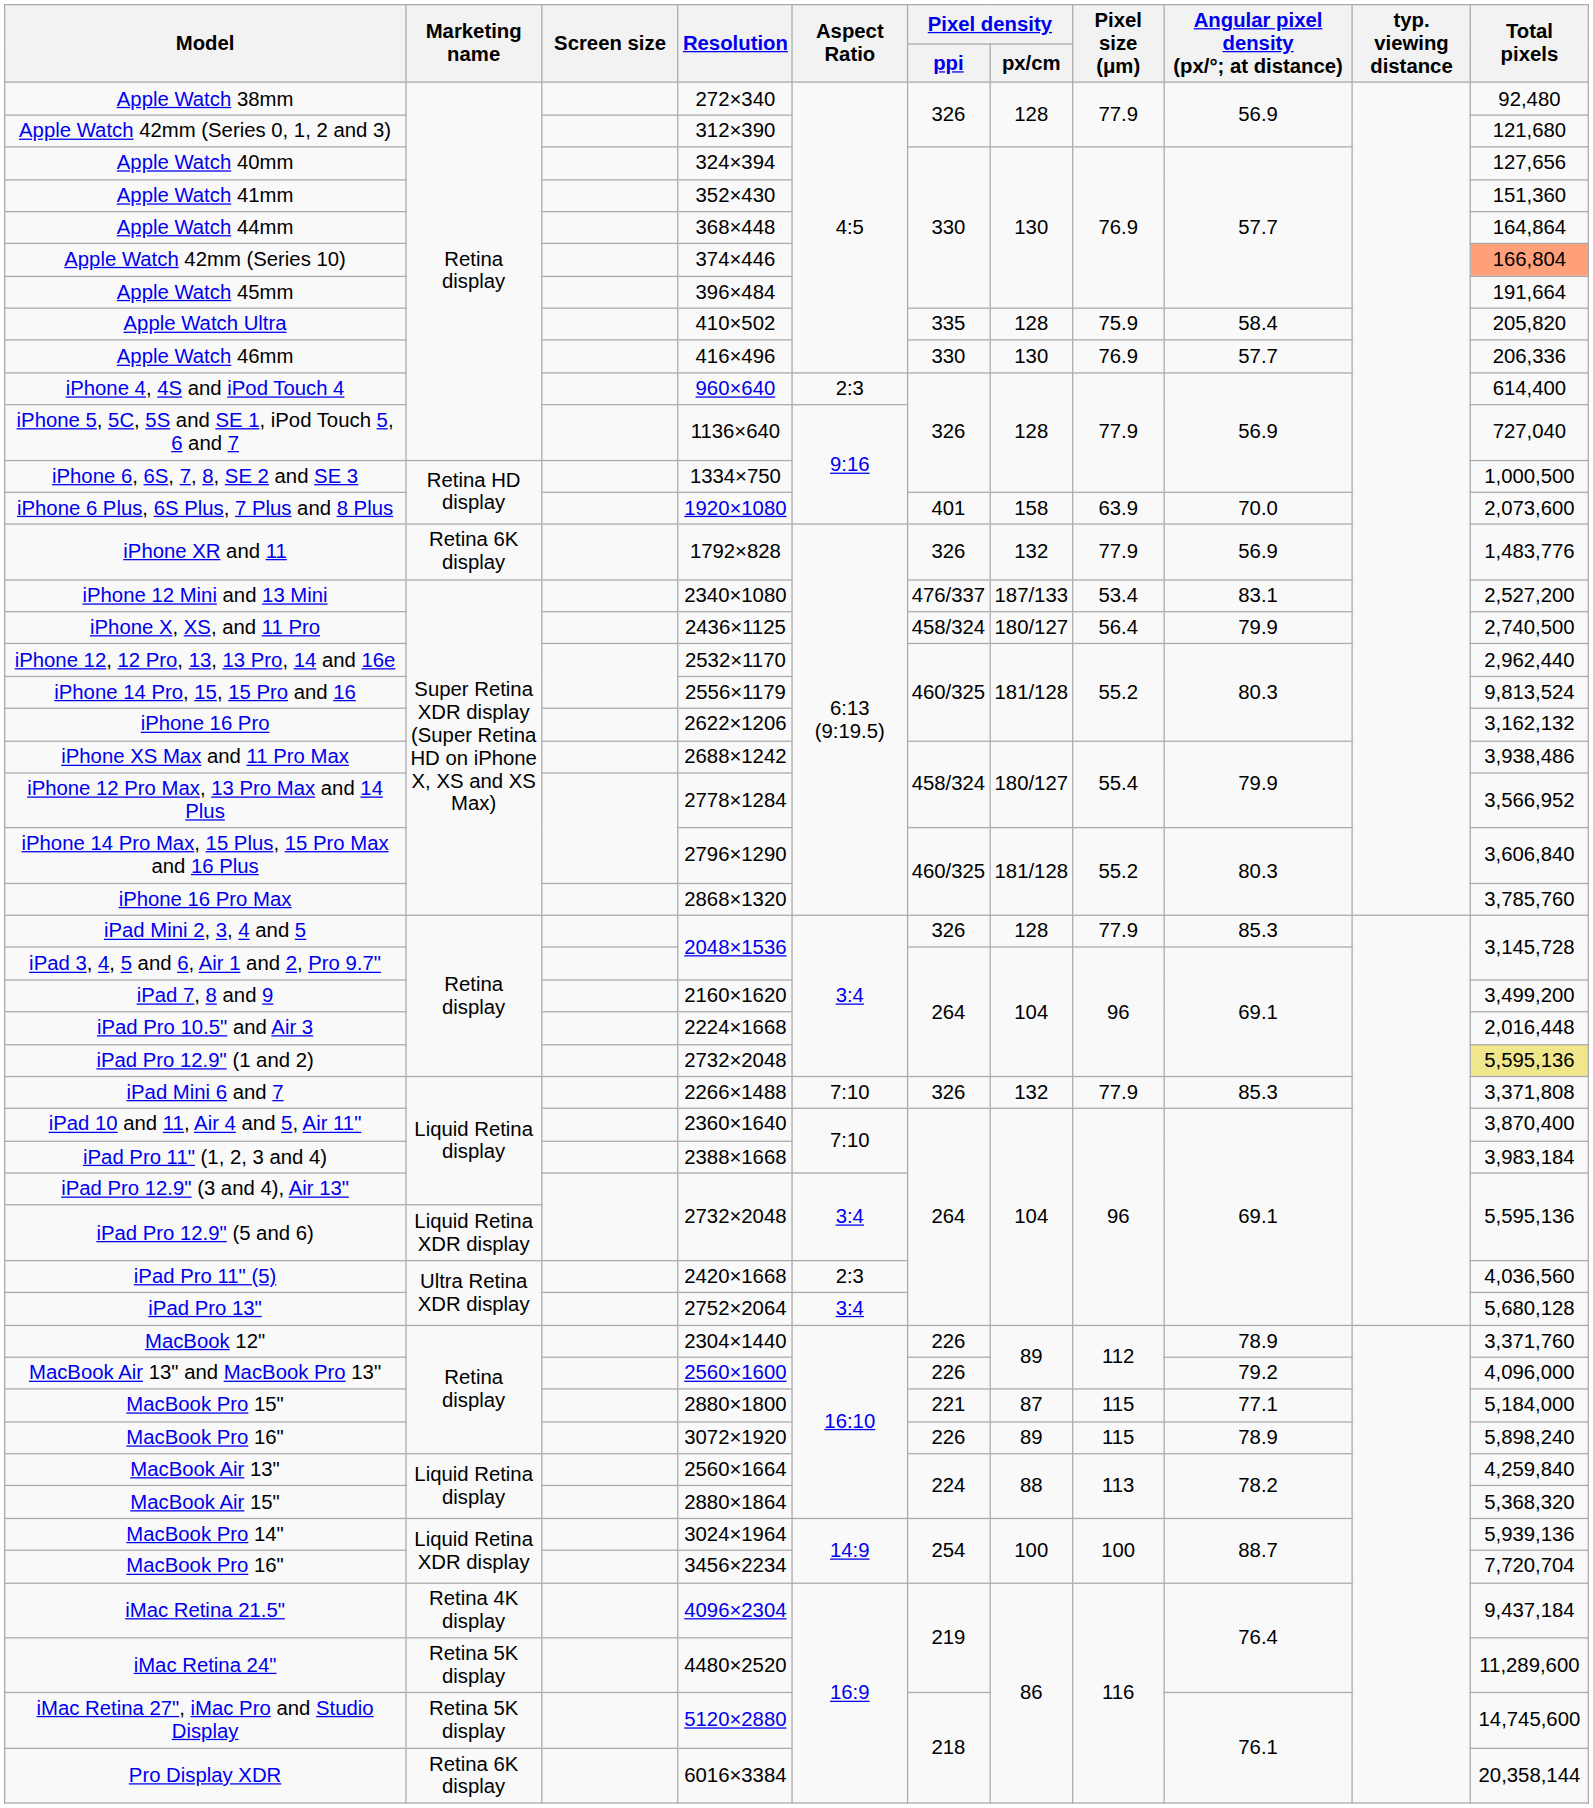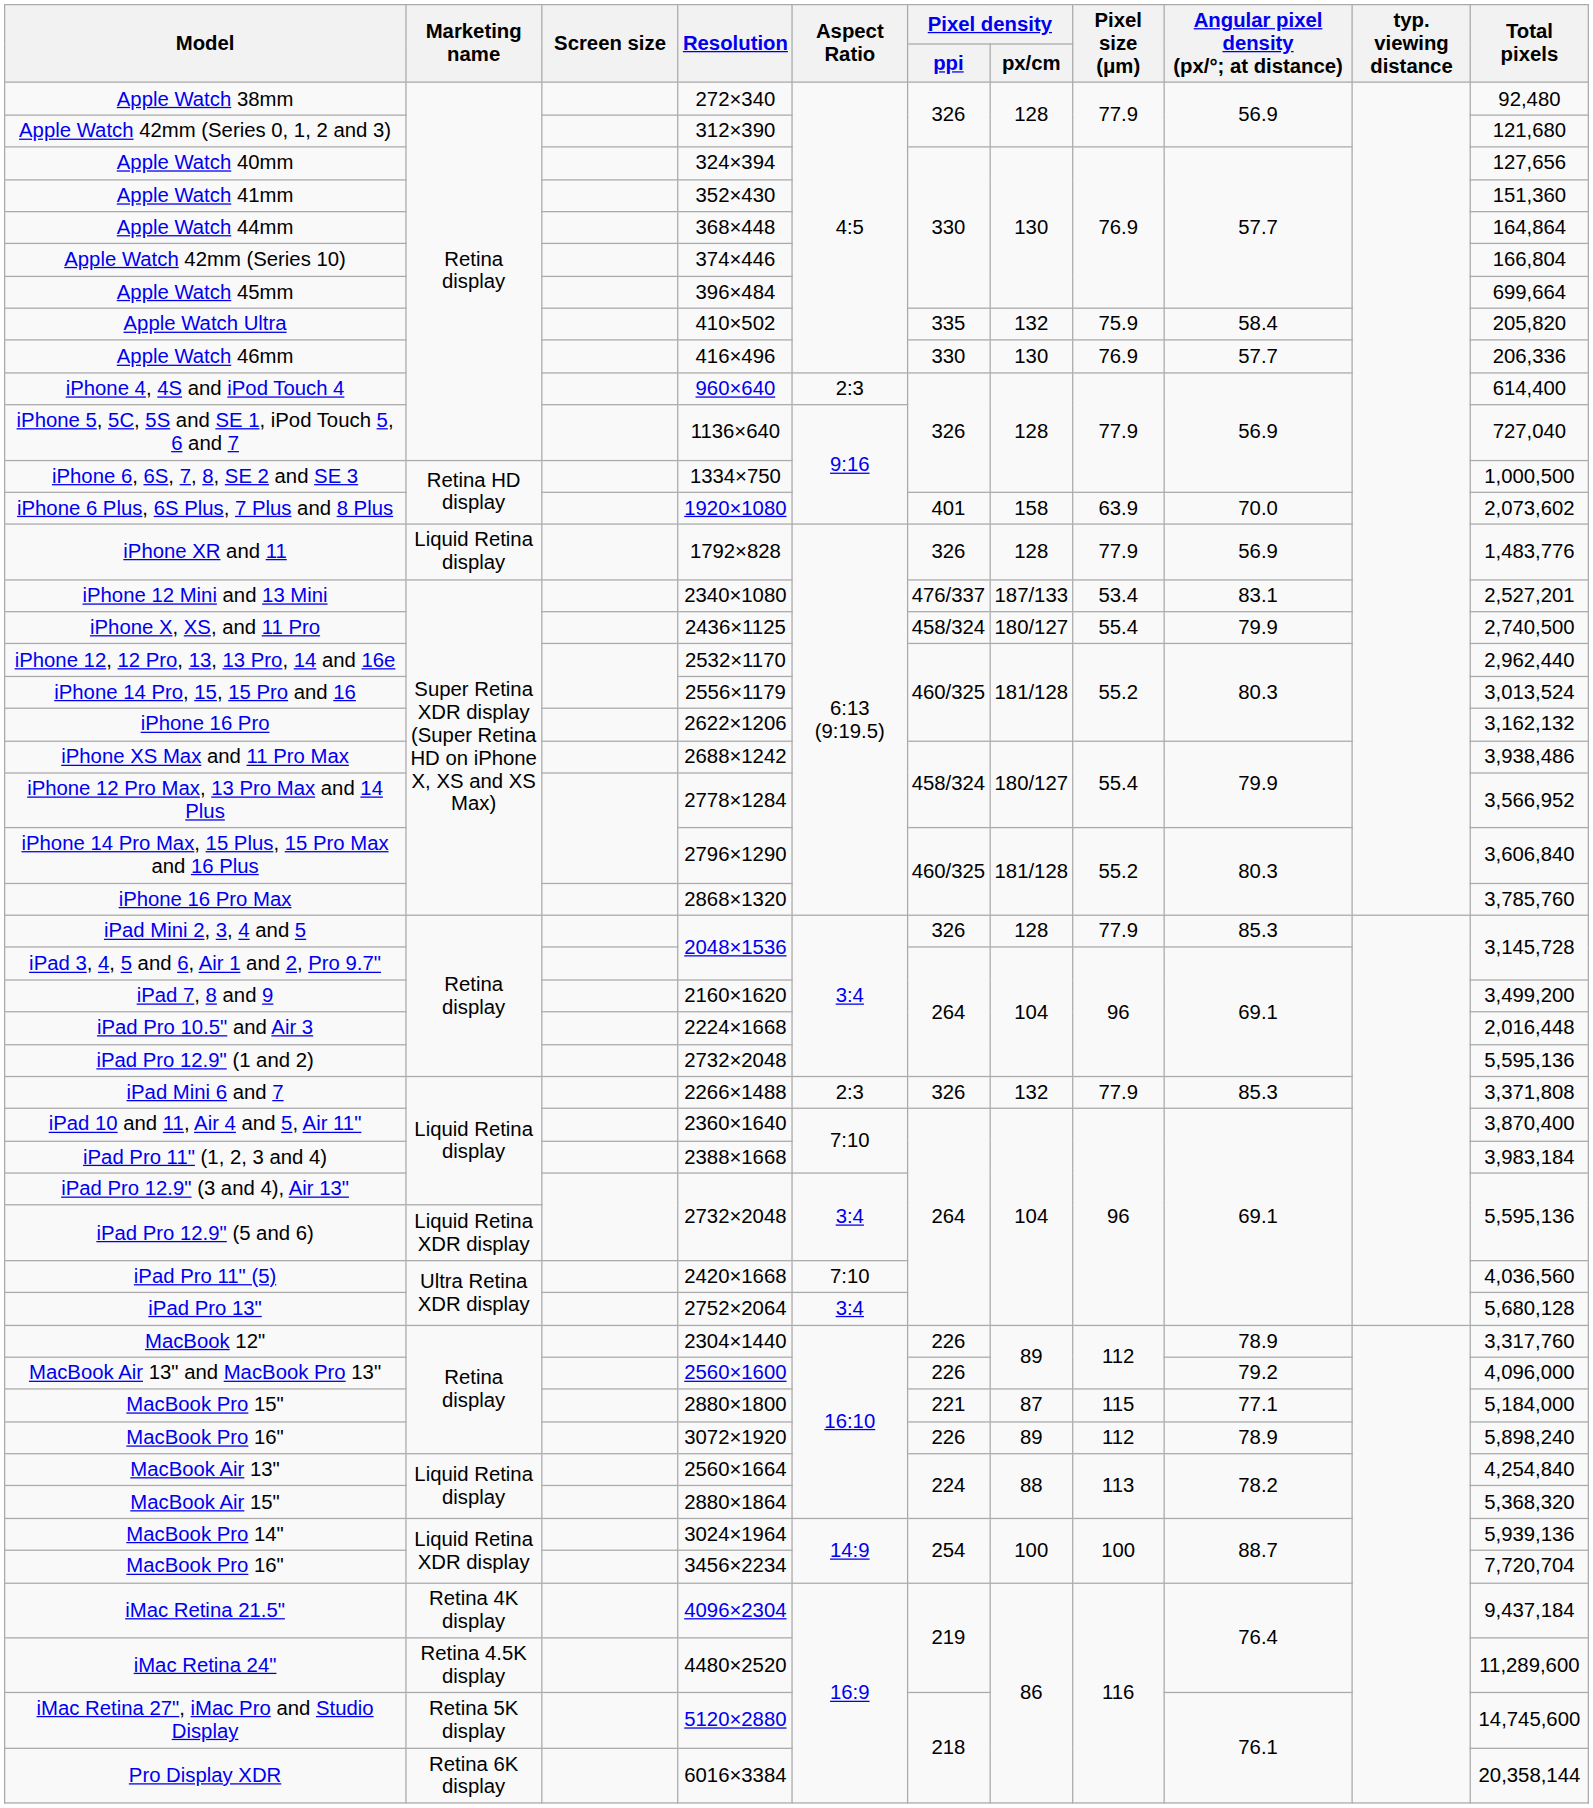 <table class="wikitable sortable" style="text-align:center">
 <tr>
 <th rowspan=2>Model</th>
 <th rowspan="2" width="100px">Marketing name</th>
 <th rowspan="2" width="100px">Screen size</th>
 <th rowspan="2"><a href='#'>Resolution</a></th>
 <th rowspan="2">Aspect<br>Ratio</th>
 <th colspan="2"><a href='#'>Pixel density</a></th>
 <th rowspan="2">Pixel size <br>(μm)</th>
 <th rowspan="2"><a href='#'>Angular pixel density</a><br>(px/°; at  distance)</th>
 <th rowspan="2">typ. viewing <br>distance</th>
 <th rowspan="2">Total pixels</th>
 </tr>
 <tr>
 <th><a href='#'>ppi</a></th>
 <th>px/cm</th>
 </tr>
 <tr>
 <td><a href='#'>Apple Watch</a> 38mm</td>
 <td rowspan="11">Retina display</td>
 <td></td>
 <td>272×340</td>
 <td rowspan="9">4:5</td>
 <td rowspan="2">326</td>
 <td rowspan="2">128</td>
 <td rowspan="2">77.9</td>
 <td rowspan="2">56.9</td>
 <td rowspan="23"></td>
 <td>92,480</td>
 </tr>
 <tr>
 <td><a href='#'>Apple Watch</a> 42mm (Series 0, 1, 2 and 3)</td>
 <td></td>
 <td>312×390</td>
 <td>121,680</td>
 </tr>
 <tr>
 <td><a href='#'>Apple Watch</a> 40mm</td>
 <td></td>
 <td>324×394</td>
 <td rowspan="5">330</td>
 <td rowspan="5">130</td>
 <td rowspan="5">76.9</td>
 <td rowspan="5">57.7</td>
 <td>127,656</td>
 </tr>
 <tr>
 <td><a href='#'>Apple Watch</a> 41mm</td>
 <td></td>
 <td>352×430</td>
 <td>151,360</td>
 </tr>
 <tr>
 <td><a href='#'>Apple Watch</a> 44mm</td>
 <td></td>
 <td>368×448</td>
 <td>164,864</td>
 </tr>
 <tr>
 <td><a href='#'>Apple Watch</a> 42mm (Series 10)</td>
 <td></td>
 <td>374×446</td>
-<td style="background: lightsalmon;">166,804</td>
+<td>166,804</td>
 </tr>
 <tr>
 <td><a href='#'>Apple Watch</a> 45mm</td>
 <td></td>
 <td>396×484</td>
-<td>191,664</td>
+<td>699,664</td>
 </tr>
 <tr>
 <td><a href='#'>Apple Watch Ultra</a></td>
 <td></td>
 <td>410×502</td>
 <td>335</td>
-<td>128</td>
+<td>132</td>
 <td>75.9</td>
 <td>58.4</td>
 <td>205,820</td>
 </tr>
 <tr>
 <td><a href='#'>Apple Watch</a> 46mm</td>
 <td></td>
 <td>416×496</td>
 <td>330</td>
 <td>130</td>
 <td>76.9</td>
 <td>57.7</td>
 <td>206,336</td>
 </tr>
 <tr>
 <td><a href='#'>iPhone 4</a>, <a href='#'>4S</a> and <a href='#'>iPod Touch 4</a></td>
 <td></td>
 <td><a href='#'>960×640</a></td>
 <td>2:3</td>
 <td rowspan="3">326</td>
 <td rowspan="3">128</td>
 <td rowspan="3">77.9</td>
 <td rowspan="3">56.9</td>
 <td>614,400</td>
 </tr>
 <tr>
 <td><a href='#'>iPhone 5</a>, <a href='#'>5C</a>, <a href='#'>5S</a> and <a href='#'>SE 1</a>, iPod Touch <a href='#'>5</a>, <a href='#'>6</a> and <a href='#'>7</a></td>
 <td></td>
 <td>1136×640</td>
 <td rowspan="3"><a href='#'>9:16</a></td>
 <td>727,040</td>
 </tr>
 <tr>
 <td><a href='#'>iPhone 6</a>, <a href='#'>6S</a>, <a href='#'>7</a>, <a href='#'>8</a>, <a href='#'>SE 2</a> and <a href='#'>SE 3</a></td>
 <td rowspan="2">Retina HD display</td>
 <td></td>
 <td>1334×750</td>
 <td>1,000,500</td>
 </tr>
 <tr>
 <td><a href='#'>iPhone 6 Plus</a>, <a href='#'>6S Plus</a>, <a href='#'>7 Plus</a> and <a href='#'>8 Plus</a></td>
 <td></td>
 <td><a href='#'>1920×1080</a></td>
 <td>401</td>
 <td>158</td>
 <td>63.9</td>
 <td>70.0</td>
-<td>2,073,600</td>
+<td>2,073,602</td>
 </tr>
 <tr>
 <td><a href='#'>iPhone XR</a> and <a href='#'>11</a></td>
-<td>Retina 6K display</td>
+<td>Liquid Retina display</td>
 <td></td>
 <td>1792×828</td>
 <td rowspan="10">6:13 (9:19.5)</td>
 <td>326</td>
-<td>132</td>
+<td>128</td>
 <td>77.9</td>
 <td>56.9</td>
 <td>1,483,776</td>
 </tr>
 <tr>
 <td><a href='#'>iPhone 12 Mini</a> and <a href='#'>13 Mini</a></td>
 <td rowspan="9">Super Retina XDR display (Super Retina HD on iPhone X, XS and XS Max)</td>
 <td></td>
 <td>2340×1080</td>
 <td>476/337</td>
 <td>187/133</td>
 <td>53.4</td>
 <td>83.1</td>
-<td>2,527,200</td>
+<td>2,527,201</td>
 </tr>
 <tr>
 <td><a href='#'>iPhone X</a>, <a href='#'>XS</a>, and <a href='#'>11 Pro</a></td>
 <td></td>
 <td>2436×1125</td>
 <td>458/324</td>
 <td>180/127</td>
-<td>56.4</td>
+<td>55.4</td>
 <td>79.9</td>
 <td>2,740,500</td>
 </tr>
 <tr>
 <td><a href='#'>iPhone 12</a>, <a href='#'>12 Pro</a>, <a href='#'>13</a>, <a href='#'>13 Pro</a>, <a href='#'>14</a> and <a href='#'>16e</a></td>
 <td rowspan=2></td>
 <td>2532×1170</td>
 <td rowspan=3>460/325</td>
 <td rowspan=3>181/128</td>
 <td rowspan=3>55.2</td>
 <td rowspan=3>80.3</td>
 <td>2,962,440</td>
 </tr>
 <tr>
 <td><a href='#'>iPhone 14 Pro</a>, <a href='#'>15</a>, <a href='#'>15 Pro</a> and <a href='#'>16</a></td>
 <td>2556×1179</td>
-<td>9,813,524</td>
+<td>3,013,524</td>
 </tr>
 <tr>
 <td><a href='#'>iPhone 16 Pro</a></td>
 <td></td>
 <td>2622×1206</td>
 <td>3,162,132</td>
 </tr>
 <tr>
 <td><a href='#'>iPhone XS Max</a> and <a href='#'>11 Pro Max</a></td>
 <td></td>
 <td>2688×1242</td>
 <td rowspan="2">458/324</td>
 <td rowspan="2">180/127</td>
 <td rowspan="2">55.4</td>
 <td rowspan="2">79.9</td>
 <td>3,938,486</td>
 </tr>
 <tr>
 <td><a href='#'>iPhone 12 Pro Max</a>, <a href='#'>13 Pro Max</a> and <a href='#'>14 Plus</a></td>
 <td rowspan=2></td>
 <td>2778×1284</td>
 <td>3,566,952</td>
 </tr>
 <tr>
 <td><a href='#'>iPhone 14 Pro Max</a>, <a href='#'>15 Plus</a>, <a href='#'>15 Pro Max</a> and <a href='#'>16 Plus</a></td>
 <td>2796×1290</td>
 <td rowspan=2>460/325</td>
 <td rowspan=2>181/128</td>
 <td rowspan=2>55.2</td>
 <td rowspan=2>80.3</td>
 <td>3,606,840</td>
 </tr>
 <tr>
 <td><a href='#'>iPhone 16 Pro Max</a></td>
 <td></td>
 <td>2868×1320</td>
 <td>3,785,760</td>
 </tr>
 <tr>
 <td><a href='#'>iPad Mini 2</a>, <a href='#'>3</a>, <a href='#'>4</a> and <a href='#'>5</a></td>
 <td rowspan="5">Retina display</td>
 <td></td>
 <td rowspan="2"><a href='#'>2048×1536</a></td>
 <td rowspan="5"><a href='#'>3:4</a></td>
 <td>326</td>
 <td>128</td>
 <td>77.9</td>
 <td>85.3</td>
 <td rowspan="12"></td>
 <td rowspan="2">3,145,728</td>
 </tr>
 <tr>
 <td><a href='#'>iPad 3</a>, <a href='#'>4</a>, <a href='#'>5</a> and <a href='#'>6</a>, <a href='#'>Air 1</a> and <a href='#'>2</a>, <a href='#'>Pro 9.7"</a></td>
 <td></td>
 <td rowspan="4">264</td>
 <td rowspan="4">104</td>
 <td rowspan="4">96</td>
 <td rowspan="4">69.1</td>
 </tr>
 <tr>
 <td><a href='#'>iPad 7</a>, <a href='#'>8</a> and <a href='#'>9</a></td>
 <td></td>
 <td>2160×1620</td>
 <td>3,499,200</td>
 </tr>
 <tr>
 <td><a href='#'>iPad Pro 10.5"</a> and <a href='#'>Air 3</a></td>
 <td></td>
 <td>2224×1668</td>
 <td>2,016,448</td>
 </tr>
 <tr>
 <td><a href='#'>iPad Pro 12.9"</a> (1 and 2)</td>
 <td></td>
 <td>2732×2048</td>
-<td style="background: khaki;">5,595,136</td>
+<td>5,595,136</td>
 </tr>
 <tr>
 <td><a href='#'>iPad Mini 6</a> and <a href='#'>7</a></td>
 <td rowspan="4">Liquid Retina display</td>
 <td></td>
 <td>2266×1488</td>
-<td>7:10</td>
+<td>2:3</td>
 <td>326</td>
 <td>132</td>
 <td>77.9</td>
 <td>85.3</td>
 <td>3,371,808</td>
 </tr>
 <tr>
 <td><a href='#'>iPad 10</a> and <a href='#'>11</a>, <a href='#'>Air 4</a> and <a href='#'>5</a>, <a href='#'>Air 11"</a></td>
 <td></td>
 <td>2360×1640</td>
 <td rowspan="2">7:10</td>
 <td rowspan="6">264</td>
 <td rowspan="6">104</td>
 <td rowspan="6">96</td>
 <td rowspan="6">69.1</td>
 <td>3,870,400</td>
 </tr>
 <tr>
 <td><a href='#'>iPad Pro 11"</a> (1, 2, 3 and 4)</td>
 <td></td>
 <td>2388×1668</td>
 <td>3,983,184</td>
 </tr>
 <tr>
 <td><a href='#'>iPad Pro 12.9"</a> (3 and 4), <a href='#'>Air 13"</a></td>
 <td rowspan="2"></td>
 <td rowspan="2">2732×2048</td>
 <td rowspan="2"><a href='#'>3:4</a></td>
 <td rowspan="2">5,595,136</td>
 </tr>
 <tr>
 <td><a href='#'>iPad Pro 12.9"</a> (5 and 6)</td>
 <td>Liquid Retina XDR display</td>
 </tr>
 <tr>
 <td><a href='#'>iPad Pro 11" (5)</a></td>
 <td rowspan="2">Ultra Retina XDR display</td>
 <td></td>
 <td>2420×1668</td>
-<td>2:3</td>
+<td>7:10</td>
 <td>4,036,560</td>
 </tr>
 <tr>
 <td><a href='#'>iPad Pro 13"</a></td>
 <td></td>
 <td>2752×2064</td>
 <td><a href='#'>3:4</a></td>
 <td>5,680,128</td>
 </tr>
 <tr>
 <td><a href='#'>MacBook</a> 12"</td>
 <td rowspan="4">Retina display</td>
 <td></td>
 <td>2304×1440</td>
 <td rowspan="6"><a href='#'>16:10</a></td>
 <td>226</td>
 <td rowspan="2">89</td>
 <td rowspan="2">112</td>
 <td>78.9</td>
 <td rowspan="12"></td>
-<td>3,371,760</td>
+<td>3,317,760</td>
 </tr>
 <tr>
 <td><a href='#'>MacBook Air</a> 13" and <a href='#'>MacBook Pro</a> 13"</td>
 <td></td>
 <td><a href='#'>2560×1600</a></td>
 <td>226</td>
 <td>79.2</td>
 <td>4,096,000</td>
 </tr>
 <tr>
 <td><a href='#'>MacBook Pro</a> 15"</td>
 <td></td>
 <td>2880×1800</td>
 <td>221</td>
 <td>87</td>
 <td>115</td>
 <td>77.1</td>
 <td>5,184,000</td>
 </tr>
 <tr>
 <td><a href='#'>MacBook Pro</a> 16"</td>
 <td></td>
 <td>3072×1920</td>
 <td>226</td>
 <td>89</td>
-<td>115</td>
+<td>112</td>
 <td>78.9</td>
 <td>5,898,240</td>
 </tr>
 <tr>
 <td><a href='#'>MacBook Air</a> 13"</td>
 <td rowspan="2">Liquid Retina display</td>
 <td></td>
 <td>2560×1664</td>
 <td rowspan="2">224</td>
 <td rowspan="2">88</td>
 <td rowspan="2">113</td>
 <td rowspan="2">78.2</td>
-<td>4,259,840</td>
+<td>4,254,840</td>
 </tr>
 <tr>
 <td><a href='#'>MacBook Air</a> 15"</td>
 <td></td>
 <td>2880×1864</td>
 <td>5,368,320</td>
 </tr>
 <tr>
 <td><a href='#'>MacBook Pro</a> 14"</td>
 <td rowspan="2">Liquid Retina XDR display</td>
 <td></td>
 <td>3024×1964</td>
 <td rowspan="2"><a href='#'>14:9</a></td>
 <td rowspan="2">254</td>
 <td rowspan="2">100</td>
 <td rowspan="2">100</td>
 <td rowspan="2">88.7</td>
 <td>5,939,136</td>
 </tr>
 <tr>
 <td><a href='#'>MacBook Pro</a> 16"</td>
 <td></td>
 <td>3456×2234</td>
 <td>7,720,704</td>
 </tr>
 <tr>
 <td><a href='#'>iMac Retina 21.5"</a></td>
 <td>Retina 4K display</td>
 <td></td>
 <td><a href='#'>4096×2304</a></td>
 <td rowspan="4"><a href='#'>16:9</a></td>
 <td rowspan="2">219</td>
 <td rowspan="4">86</td>
 <td rowspan="4">116</td>
 <td rowspan="2">76.4</td>
 <td>9,437,184</td>
 </tr>
 <tr>
 <td><a href='#'>iMac Retina 24"</a></td>
-<td>Retina 5K display</td>
+<td>Retina 4.5K display</td>
 <td></td>
 <td>4480×2520</td>
 <td>11,289,600</td>
 </tr>
 <tr>
 <td><a href='#'>iMac Retina 27"</a>, <a href='#'>iMac Pro</a> and <a href='#'>Studio Display</a></td>
 <td>Retina 5K display</td>
 <td></td>
 <td><a href='#'>5120×2880</a></td>
 <td rowspan="2">218</td>
 <td rowspan="2">76.1</td>
 <td>14,745,600</td>
 </tr>
 <tr>
 <td><a href='#'>Pro Display XDR</a></td>
 <td>Retina 6K display</td>
 <td></td>
 <td>6016×3384</td>
 <td>20,358,144</td>
 </tr>
 </table>
